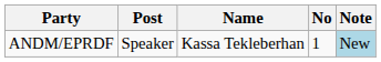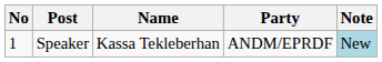 <table class="wikitable">
 <tr>
-<th>Party</th>
+<th>No</th>
 <th>Post</th>
 <th>Name</th>
-<th>No</th>
+<th>Party</th>
 <th>Note</th>
 </tr>
 <tr>
-<td>ANDM/EPRDF</td>
+<td>1</td>
 <td>Speaker</td>
 <td>Kassa Tekleberhan</td>
-<td>1</td>
+<td>ANDM/EPRDF</td>
 <td style="background: lightblue;">New</td>
 </tr>
 </table>
